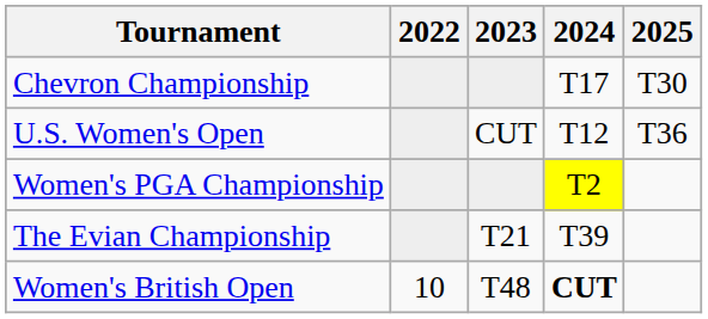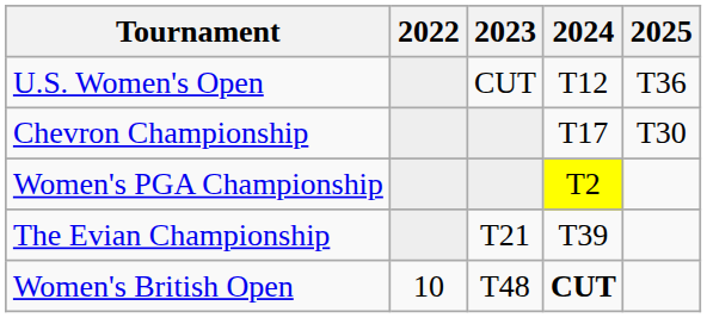 <table class="wikitable" style="font-size:95%;text-align:center;">
 <tr>
 <th>Tournament</th>
 <th>2022</th>
 <th>2023</th>
 <th>2024</th>
 <th>2025</th>
 </tr>
 <tr>
+<td align=left><a href='#'>U.S. Women's Open</a></td>
+<td style="background:#eeeeee;"></td>
+<td>CUT</td>
+<td>T12</td>
+<td>T36</td>
+</tr>
+<tr>
 <td align=left><a href='#'>Chevron Championship</a></td>
 <td style="background:#eeeeee;"></td>
 <td style="background:#eeeeee;"></td>
 <td>T17</td>
 <td>T30</td>
-</tr>
-<tr>
-<td align=left><a href='#'>U.S. Women's Open</a></td>
-<td style="background:#eeeeee;"></td>
-<td>CUT</td>
-<td>T12</td>
-<td>T36</td>
 </tr>
 <tr>
 <td align=left><a href='#'>Women's PGA Championship</a></td>
 <td style="background:#eeeeee;"></td>
 <td style="background:#eeeeee;"></td>
 <td style="background:yellow;">T2</td>
 <td></td>
 </tr>
 <tr>
 <td align=left><a href='#'>The Evian Championship</a></td>
 <td style="background:#eeeeee;"></td>
 <td>T21</td>
 <td>T39</td>
 <td></td>
 </tr>
 <tr>
 <td align=left><a href='#'>Women's British Open</a></td>
 <td>10</td>
 <td>T48</td>
 <td><strong>CUT</strong></td>
 <td></td>
 </tr>
 </table>
